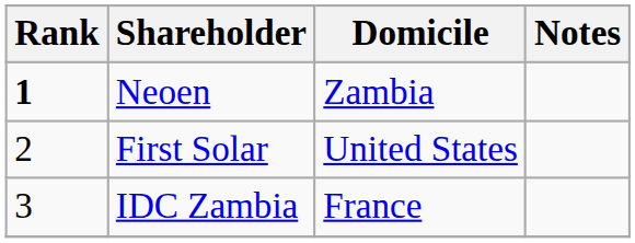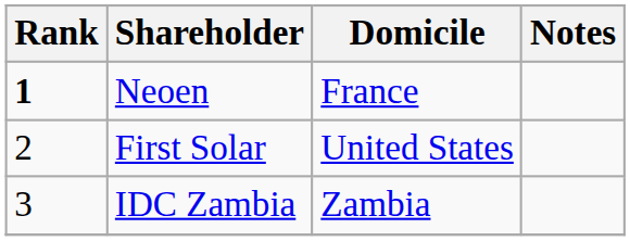 <table class="wikitable sortable" style="margin: 0.5em auto">
 <tr>
 <th>Rank</th>
 <th>Shareholder</th>
 <th>Domicile</th>
 <th>Notes</th>
 </tr>
 <tr>
 <td><strong>1</strong></td>
 <td><a href='#'>Neoen</a></td>
-<td><a href='#'>Zambia</a></td>
+<td><a href='#'>France</a></td>
 <td></td>
 </tr>
 <tr>
 <td>2</td>
 <td><a href='#'>First Solar</a></td>
 <td><a href='#'>United States</a></td>
 <td></td>
 </tr>
 <tr>
 <td>3</td>
 <td><a href='#'>IDC Zambia</a></td>
-<td><a href='#'>France</a></td>
+<td><a href='#'>Zambia</a></td>
 <td></td>
 </tr>
 <tr>
 </tr>
 </table>
